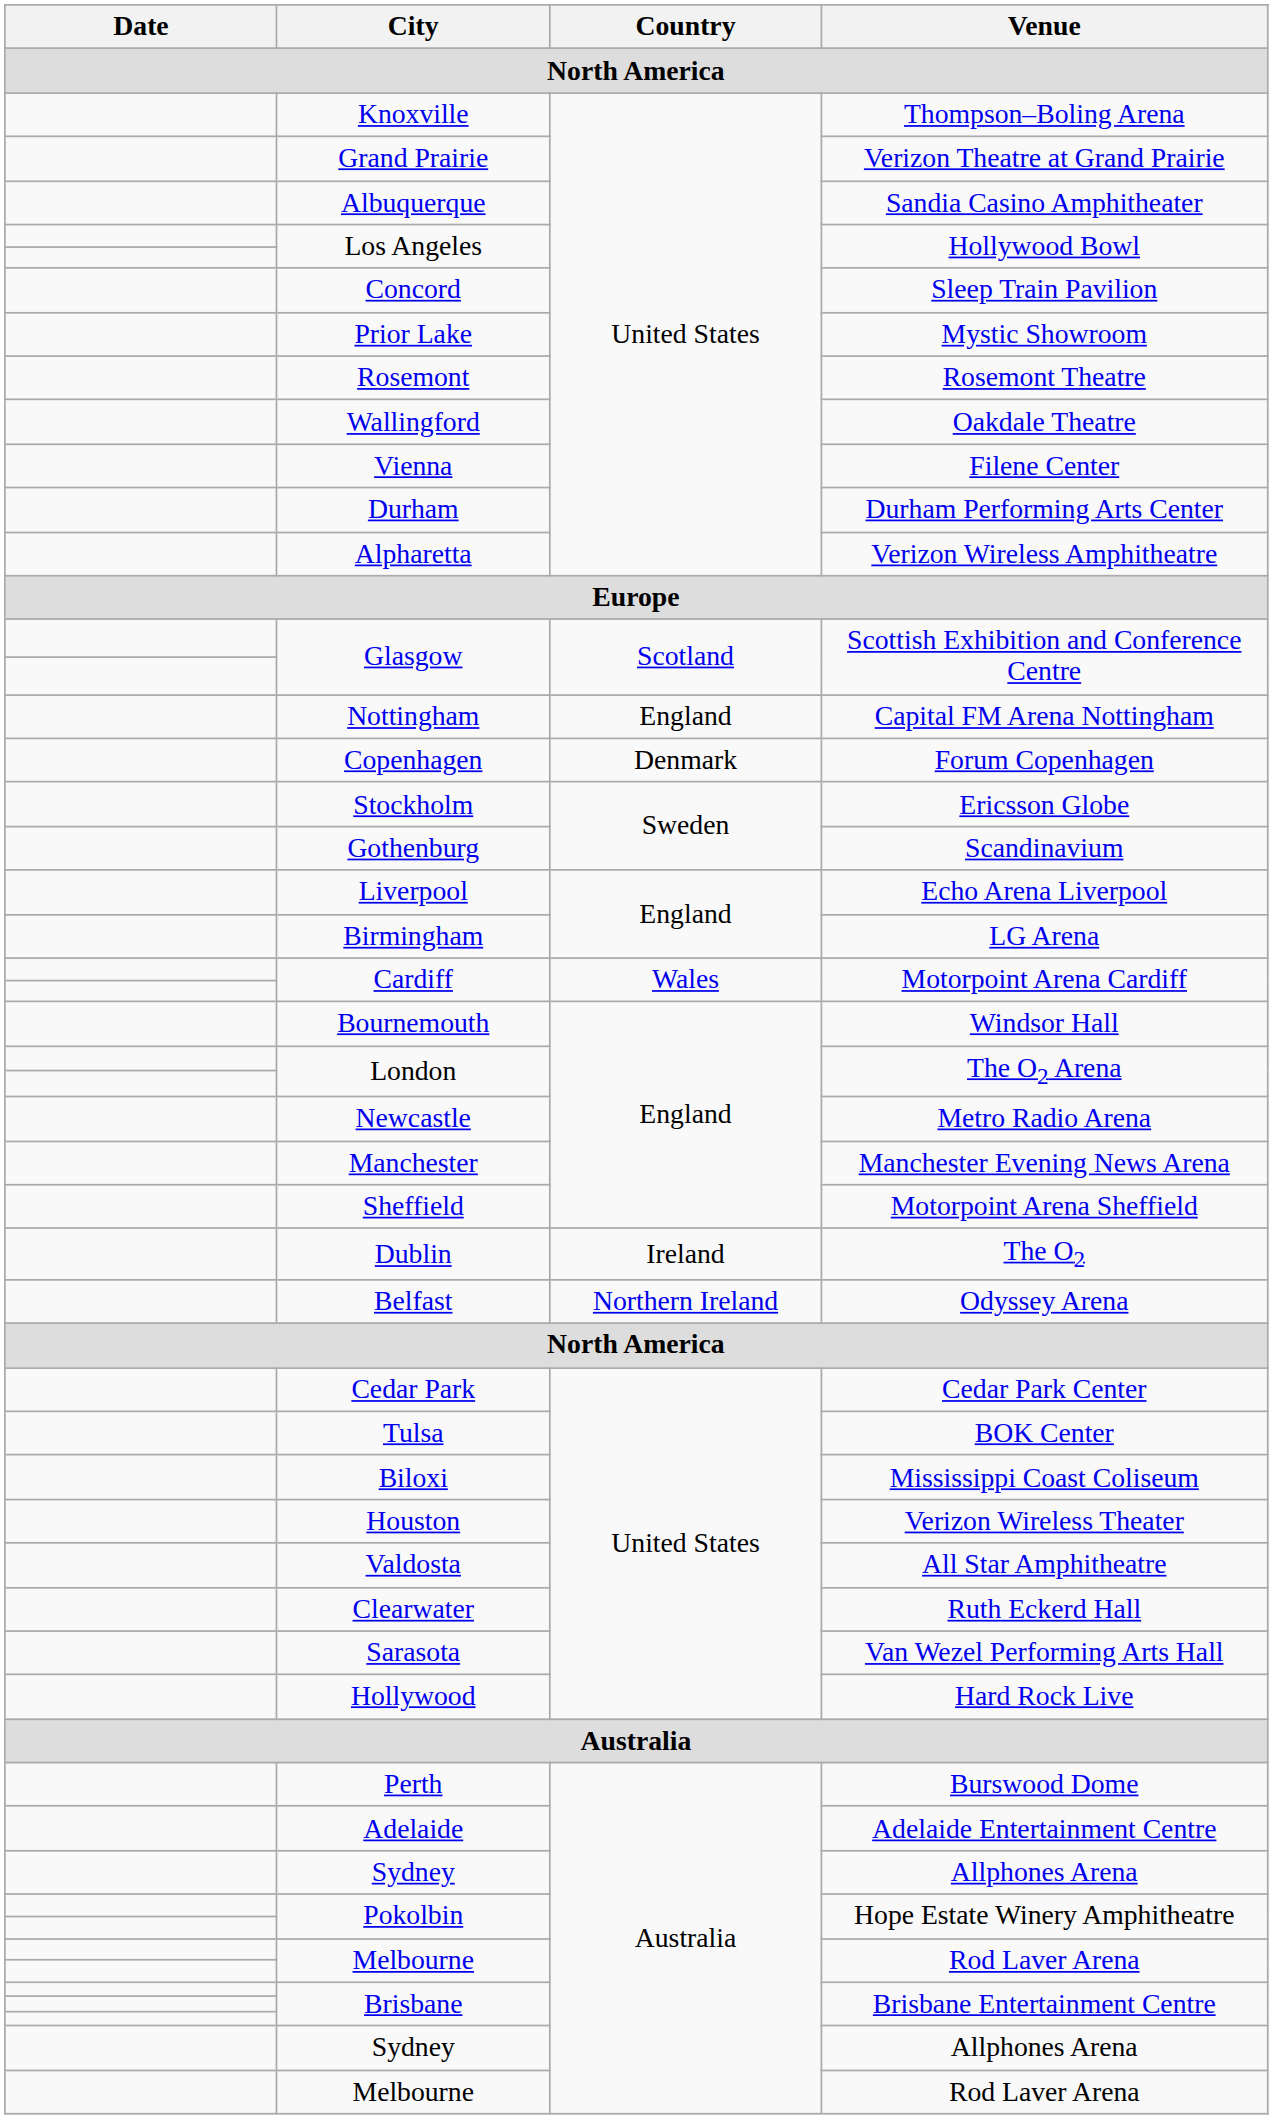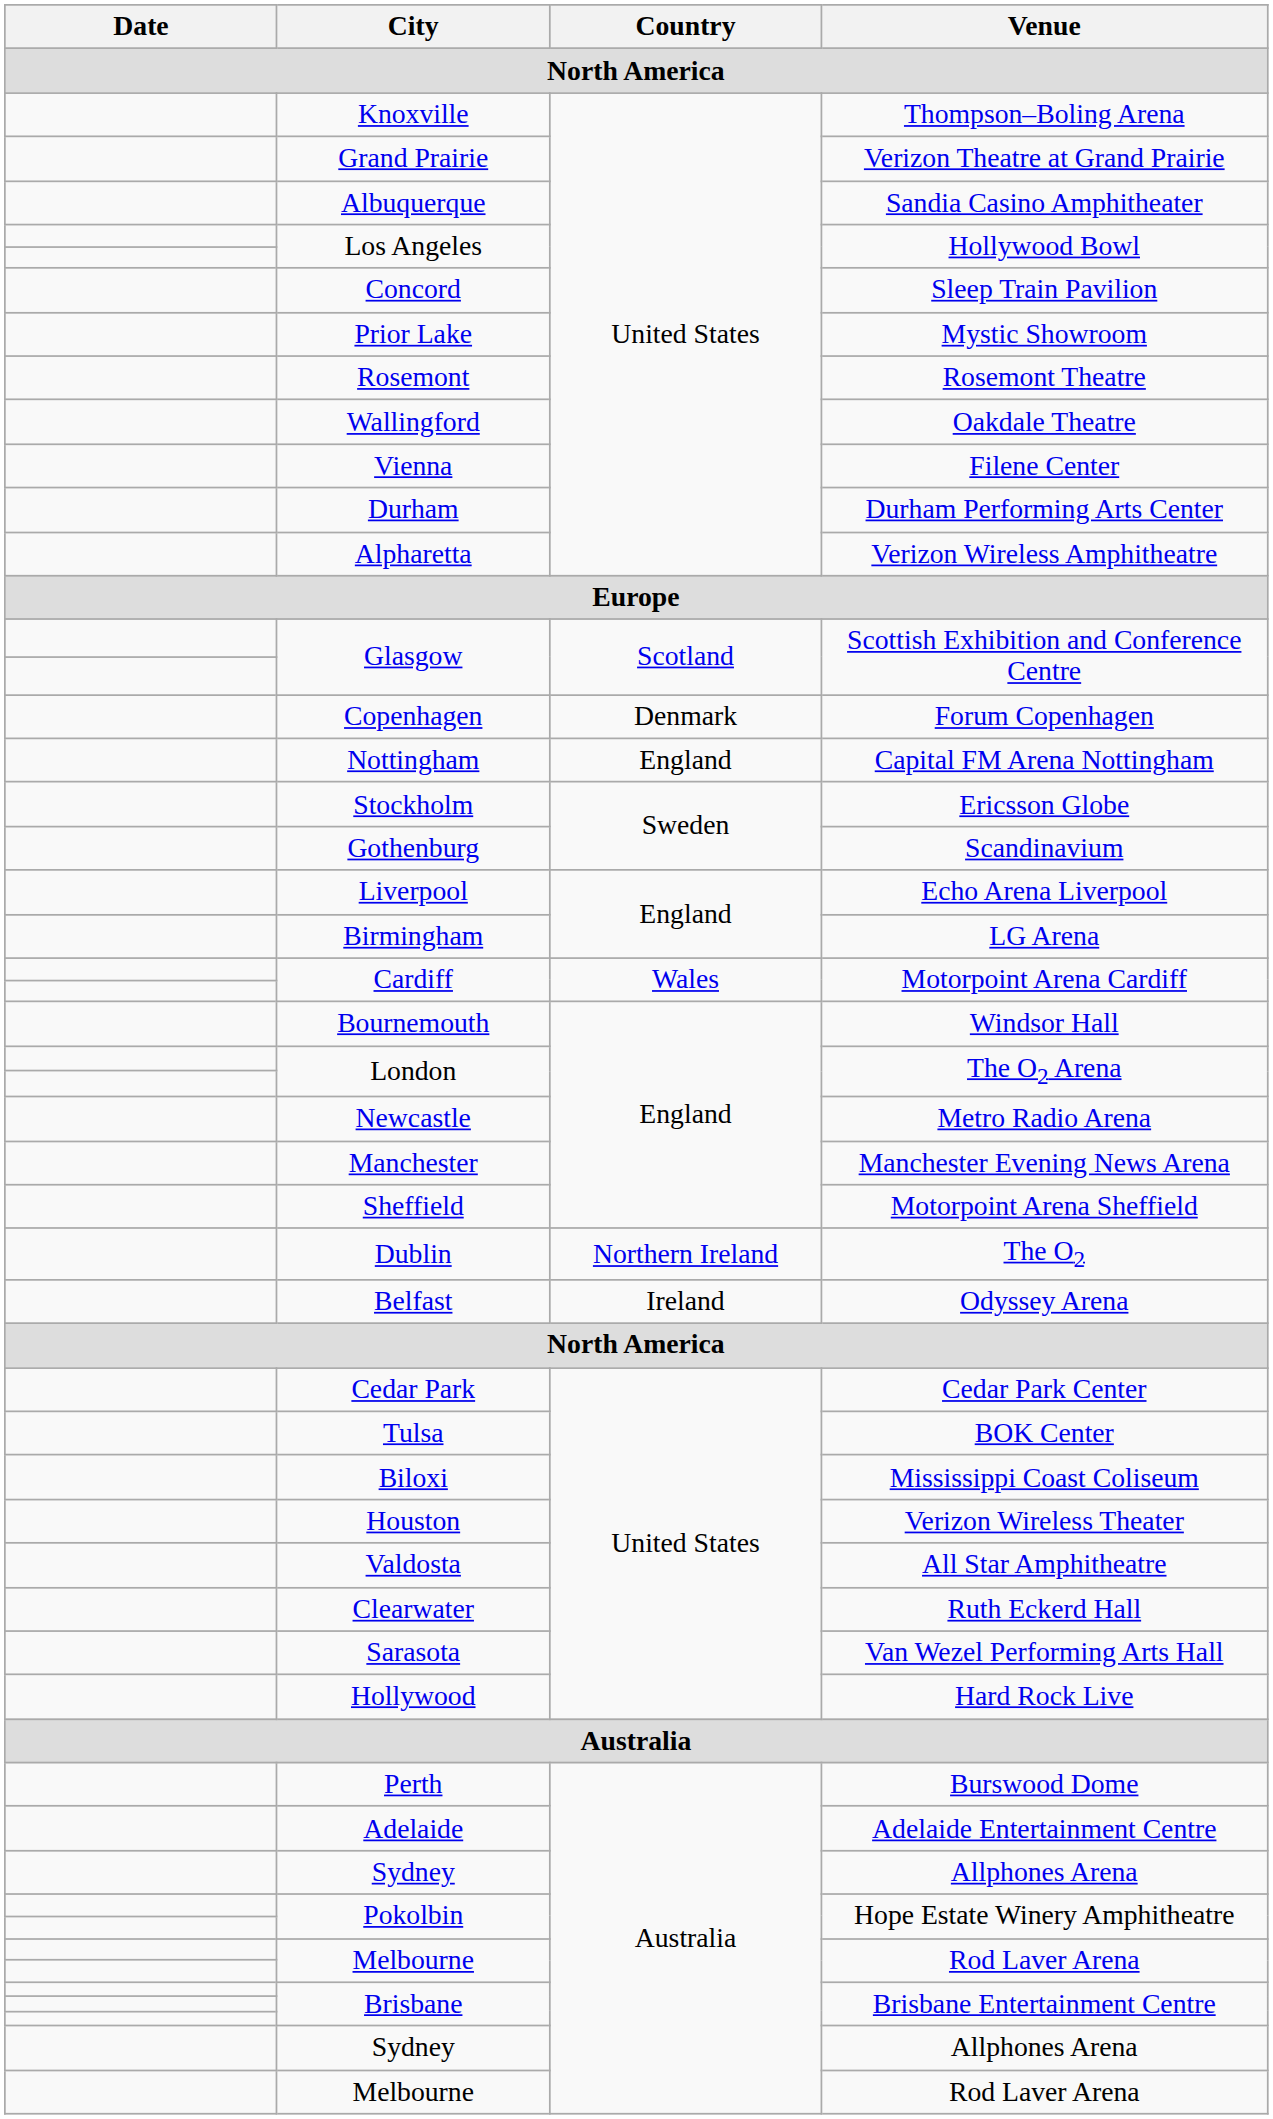 <table class="wikitable" style="text-align:center;">
 <tr>
 <th width="150">Date</th>
 <th width="150">City</th>
 <th width="150">Country</th>
 <th width="250">Venue</th>
 </tr>
 <tr bgcolor="#DDDDDD">
 <td colspan=4><strong>North America</strong></td>
 </tr>
 <tr>
 <td></td>
 <td><a href='#'>Knoxville</a></td>
 <td rowspan="12">United States</td>
 <td><a href='#'>Thompson–Boling Arena</a></td>
 </tr>
 <tr>
 <td></td>
 <td><a href='#'>Grand Prairie</a></td>
 <td><a href='#'>Verizon Theatre at Grand Prairie</a></td>
 </tr>
 <tr>
 <td></td>
 <td><a href='#'>Albuquerque</a></td>
 <td><a href='#'>Sandia Casino Amphitheater</a></td>
 </tr>
 <tr>
 <td></td>
 <td rowspan="2">Los Angeles</td>
 <td rowspan="2"><a href='#'>Hollywood Bowl</a></td>
 </tr>
 <tr>
 <td></td>
 </tr>
 <tr>
 <td></td>
 <td><a href='#'>Concord</a></td>
 <td><a href='#'>Sleep Train Pavilion</a></td>
 </tr>
 <tr>
 <td></td>
 <td><a href='#'>Prior Lake</a></td>
 <td><a href='#'>Mystic Showroom</a></td>
 </tr>
 <tr>
 <td></td>
 <td><a href='#'>Rosemont</a></td>
 <td><a href='#'>Rosemont Theatre</a></td>
 </tr>
 <tr>
 <td></td>
 <td><a href='#'>Wallingford</a></td>
 <td><a href='#'>Oakdale Theatre</a></td>
 </tr>
 <tr>
 <td></td>
 <td><a href='#'>Vienna</a></td>
 <td><a href='#'>Filene Center</a></td>
 </tr>
 <tr>
 <td></td>
 <td><a href='#'>Durham</a></td>
 <td><a href='#'>Durham Performing Arts Center</a></td>
 </tr>
 <tr>
 <td></td>
 <td><a href='#'>Alpharetta</a></td>
 <td><a href='#'>Verizon Wireless Amphitheatre</a></td>
 </tr>
 <tr bgcolor="#DDDDDD">
 <td colspan=4><strong>Europe</strong></td>
 </tr>
 <tr>
 <td></td>
 <td rowspan="2"><a href='#'>Glasgow</a></td>
 <td rowspan="2"><a href='#'>Scotland</a></td>
 <td rowspan="2"><a href='#'>Scottish Exhibition and Conference Centre</a></td>
 </tr>
 <tr>
 <td></td>
 </tr>
 <tr>
 <td></td>
+<td><a href='#'>Copenhagen</a></td>
+<td>Denmark</td>
+<td><a href='#'>Forum Copenhagen</a></td>
+</tr>
+<tr>
+<td></td>
 <td><a href='#'>Nottingham</a></td>
 <td>England</td>
 <td><a href='#'>Capital FM Arena Nottingham</a></td>
-</tr>
-<tr>
-<td></td>
-<td><a href='#'>Copenhagen</a></td>
-<td>Denmark</td>
-<td><a href='#'>Forum Copenhagen</a></td>
 </tr>
 <tr>
 <td></td>
 <td><a href='#'>Stockholm</a></td>
 <td rowspan="2">Sweden</td>
 <td><a href='#'>Ericsson Globe</a></td>
 </tr>
 <tr>
 <td></td>
 <td><a href='#'>Gothenburg</a></td>
 <td><a href='#'>Scandinavium</a></td>
 </tr>
 <tr>
 <td></td>
 <td><a href='#'>Liverpool</a></td>
 <td rowspan="2">England</td>
 <td><a href='#'>Echo Arena Liverpool</a></td>
 </tr>
 <tr>
 <td></td>
 <td><a href='#'>Birmingham</a></td>
 <td><a href='#'>LG Arena</a></td>
 </tr>
 <tr>
 <td></td>
 <td rowspan="2"><a href='#'>Cardiff</a></td>
 <td rowspan="2"><a href='#'>Wales</a></td>
 <td rowspan="2"><a href='#'>Motorpoint Arena Cardiff</a></td>
 </tr>
 <tr>
 <td></td>
 </tr>
 <tr>
 <td></td>
 <td><a href='#'>Bournemouth</a></td>
 <td rowspan="6">England</td>
 <td><a href='#'>Windsor Hall</a></td>
 </tr>
 <tr>
 <td></td>
 <td rowspan="2">London</td>
 <td rowspan="2"><a href='#'>The O<sub>2</sub> Arena</a></td>
 </tr>
 <tr>
 <td></td>
 </tr>
 <tr>
 <td></td>
 <td><a href='#'>Newcastle</a></td>
 <td><a href='#'>Metro Radio Arena</a></td>
 </tr>
 <tr>
 <td></td>
 <td><a href='#'>Manchester</a></td>
 <td><a href='#'>Manchester Evening News Arena</a></td>
 </tr>
 <tr>
 <td></td>
 <td><a href='#'>Sheffield</a></td>
 <td><a href='#'>Motorpoint Arena Sheffield</a></td>
 </tr>
 <tr>
 <td></td>
 <td><a href='#'>Dublin</a></td>
-<td>Ireland</td>
+<td><a href='#'>Northern Ireland</a></td>
 <td><a href='#'>The O<sub>2</sub></a></td>
 </tr>
 <tr>
 <td></td>
 <td><a href='#'>Belfast</a></td>
-<td><a href='#'>Northern Ireland</a></td>
+<td>Ireland</td>
 <td><a href='#'>Odyssey Arena</a></td>
 </tr>
 <tr bgcolor="#DDDDDD">
 <td colspan=4><strong>North America</strong></td>
 </tr>
 <tr>
 <td></td>
 <td><a href='#'>Cedar Park</a></td>
 <td rowspan="8">United States</td>
 <td><a href='#'>Cedar Park Center</a></td>
 </tr>
 <tr>
 <td></td>
 <td><a href='#'>Tulsa</a></td>
 <td><a href='#'>BOK Center</a></td>
 </tr>
 <tr>
 <td></td>
 <td><a href='#'>Biloxi</a></td>
 <td><a href='#'>Mississippi Coast Coliseum</a></td>
 </tr>
 <tr>
 <td></td>
 <td><a href='#'>Houston</a></td>
 <td><a href='#'>Verizon Wireless Theater</a></td>
 </tr>
 <tr>
 <td></td>
 <td><a href='#'>Valdosta</a></td>
 <td><a href='#'>All Star Amphitheatre</a></td>
 </tr>
 <tr>
 <td></td>
 <td><a href='#'>Clearwater</a></td>
 <td><a href='#'>Ruth Eckerd Hall</a></td>
 </tr>
 <tr>
 <td></td>
 <td><a href='#'>Sarasota</a></td>
 <td><a href='#'>Van Wezel Performing Arts Hall</a></td>
 </tr>
 <tr>
 <td></td>
 <td><a href='#'>Hollywood</a></td>
 <td><a href='#'>Hard Rock Live</a></td>
 </tr>
 <tr bgcolor="#DDDDDD">
 <td colspan=4><strong>Australia</strong></td>
 </tr>
 <tr>
 <td></td>
 <td><a href='#'>Perth</a></td>
 <td rowspan="12">Australia</td>
 <td><a href='#'>Burswood Dome</a></td>
 </tr>
 <tr>
 <td></td>
 <td><a href='#'>Adelaide</a></td>
 <td><a href='#'>Adelaide Entertainment Centre</a></td>
 </tr>
 <tr>
 <td></td>
 <td><a href='#'>Sydney</a></td>
 <td><a href='#'>Allphones Arena</a></td>
 </tr>
 <tr>
 <td></td>
 <td rowspan="2"><a href='#'>Pokolbin</a></td>
 <td rowspan="2">Hope Estate Winery Amphitheatre</td>
 </tr>
 <tr>
 <td></td>
 </tr>
 <tr>
 <td></td>
 <td rowspan="2"><a href='#'>Melbourne</a></td>
 <td rowspan="2"><a href='#'>Rod Laver Arena</a></td>
 </tr>
 <tr>
 <td></td>
 </tr>
 <tr>
 <td></td>
 <td rowspan="3"><a href='#'>Brisbane</a></td>
 <td rowspan="3"><a href='#'>Brisbane Entertainment Centre</a></td>
 </tr>
 <tr>
 <td></td>
 </tr>
 <tr>
 <td></td>
 </tr>
 <tr>
 <td></td>
 <td>Sydney</td>
 <td>Allphones Arena</td>
 </tr>
 <tr>
 <td></td>
 <td>Melbourne</td>
 <td>Rod Laver Arena</td>
 </tr>
 </table>
